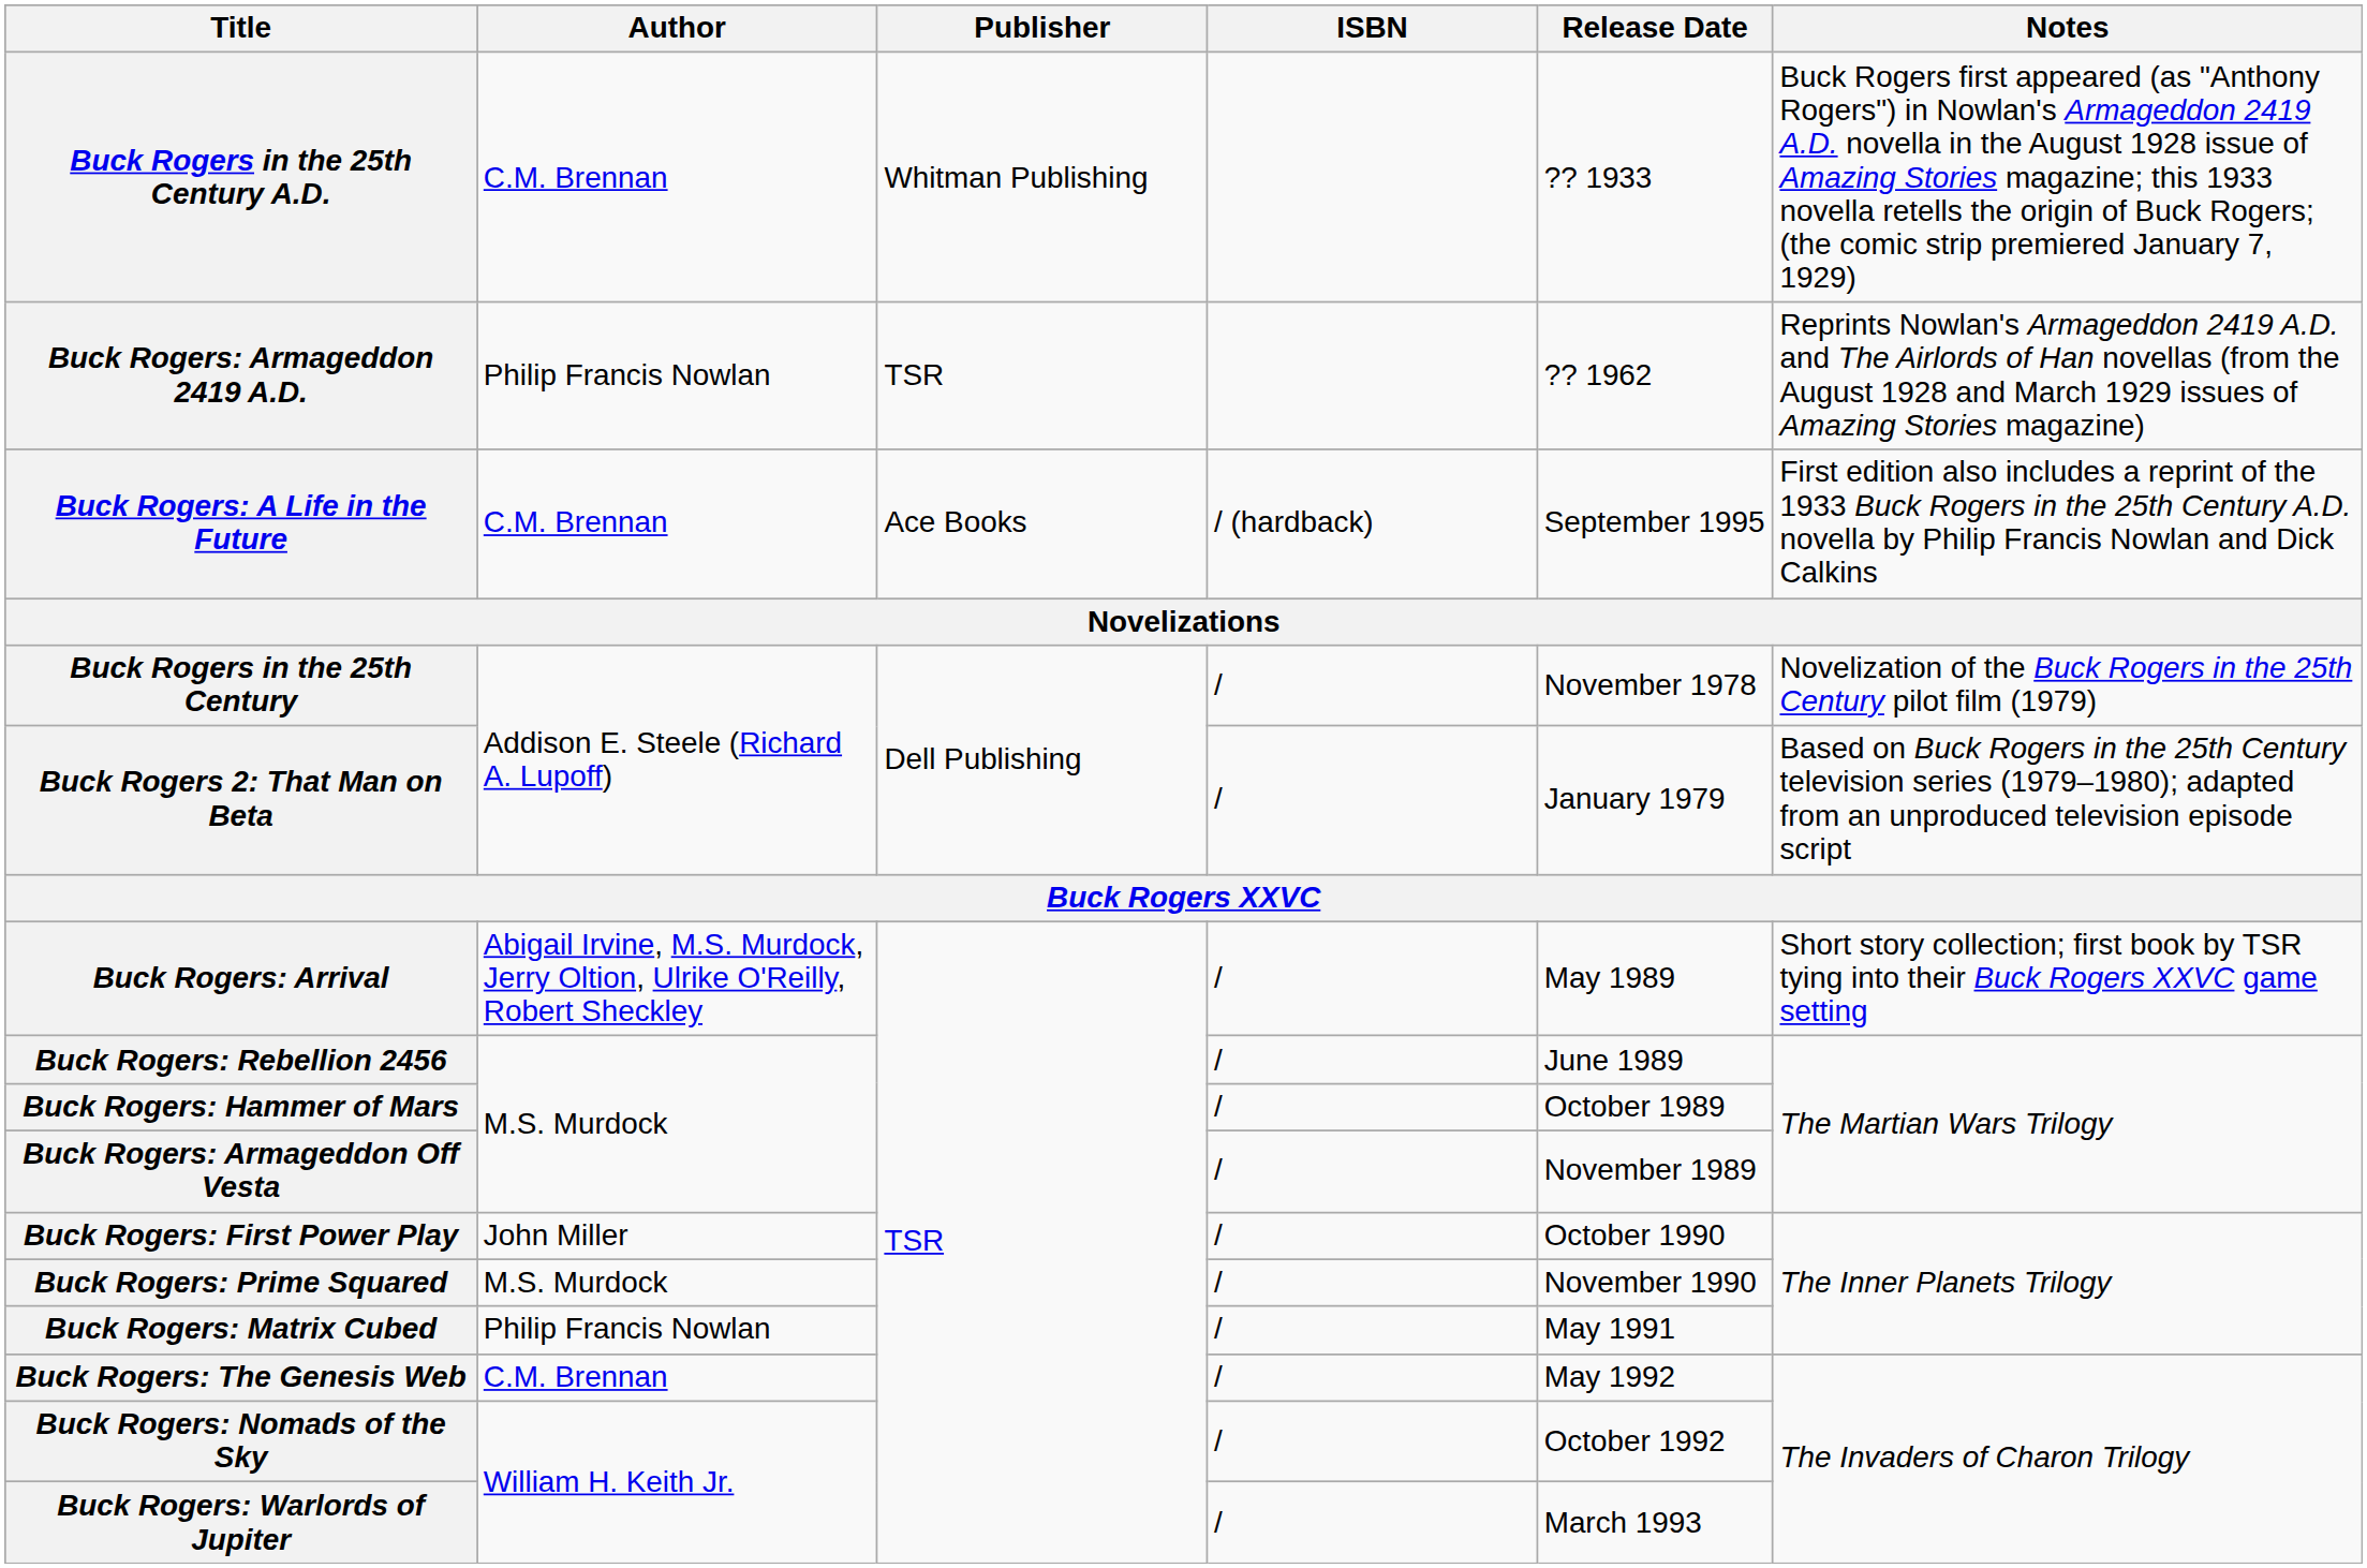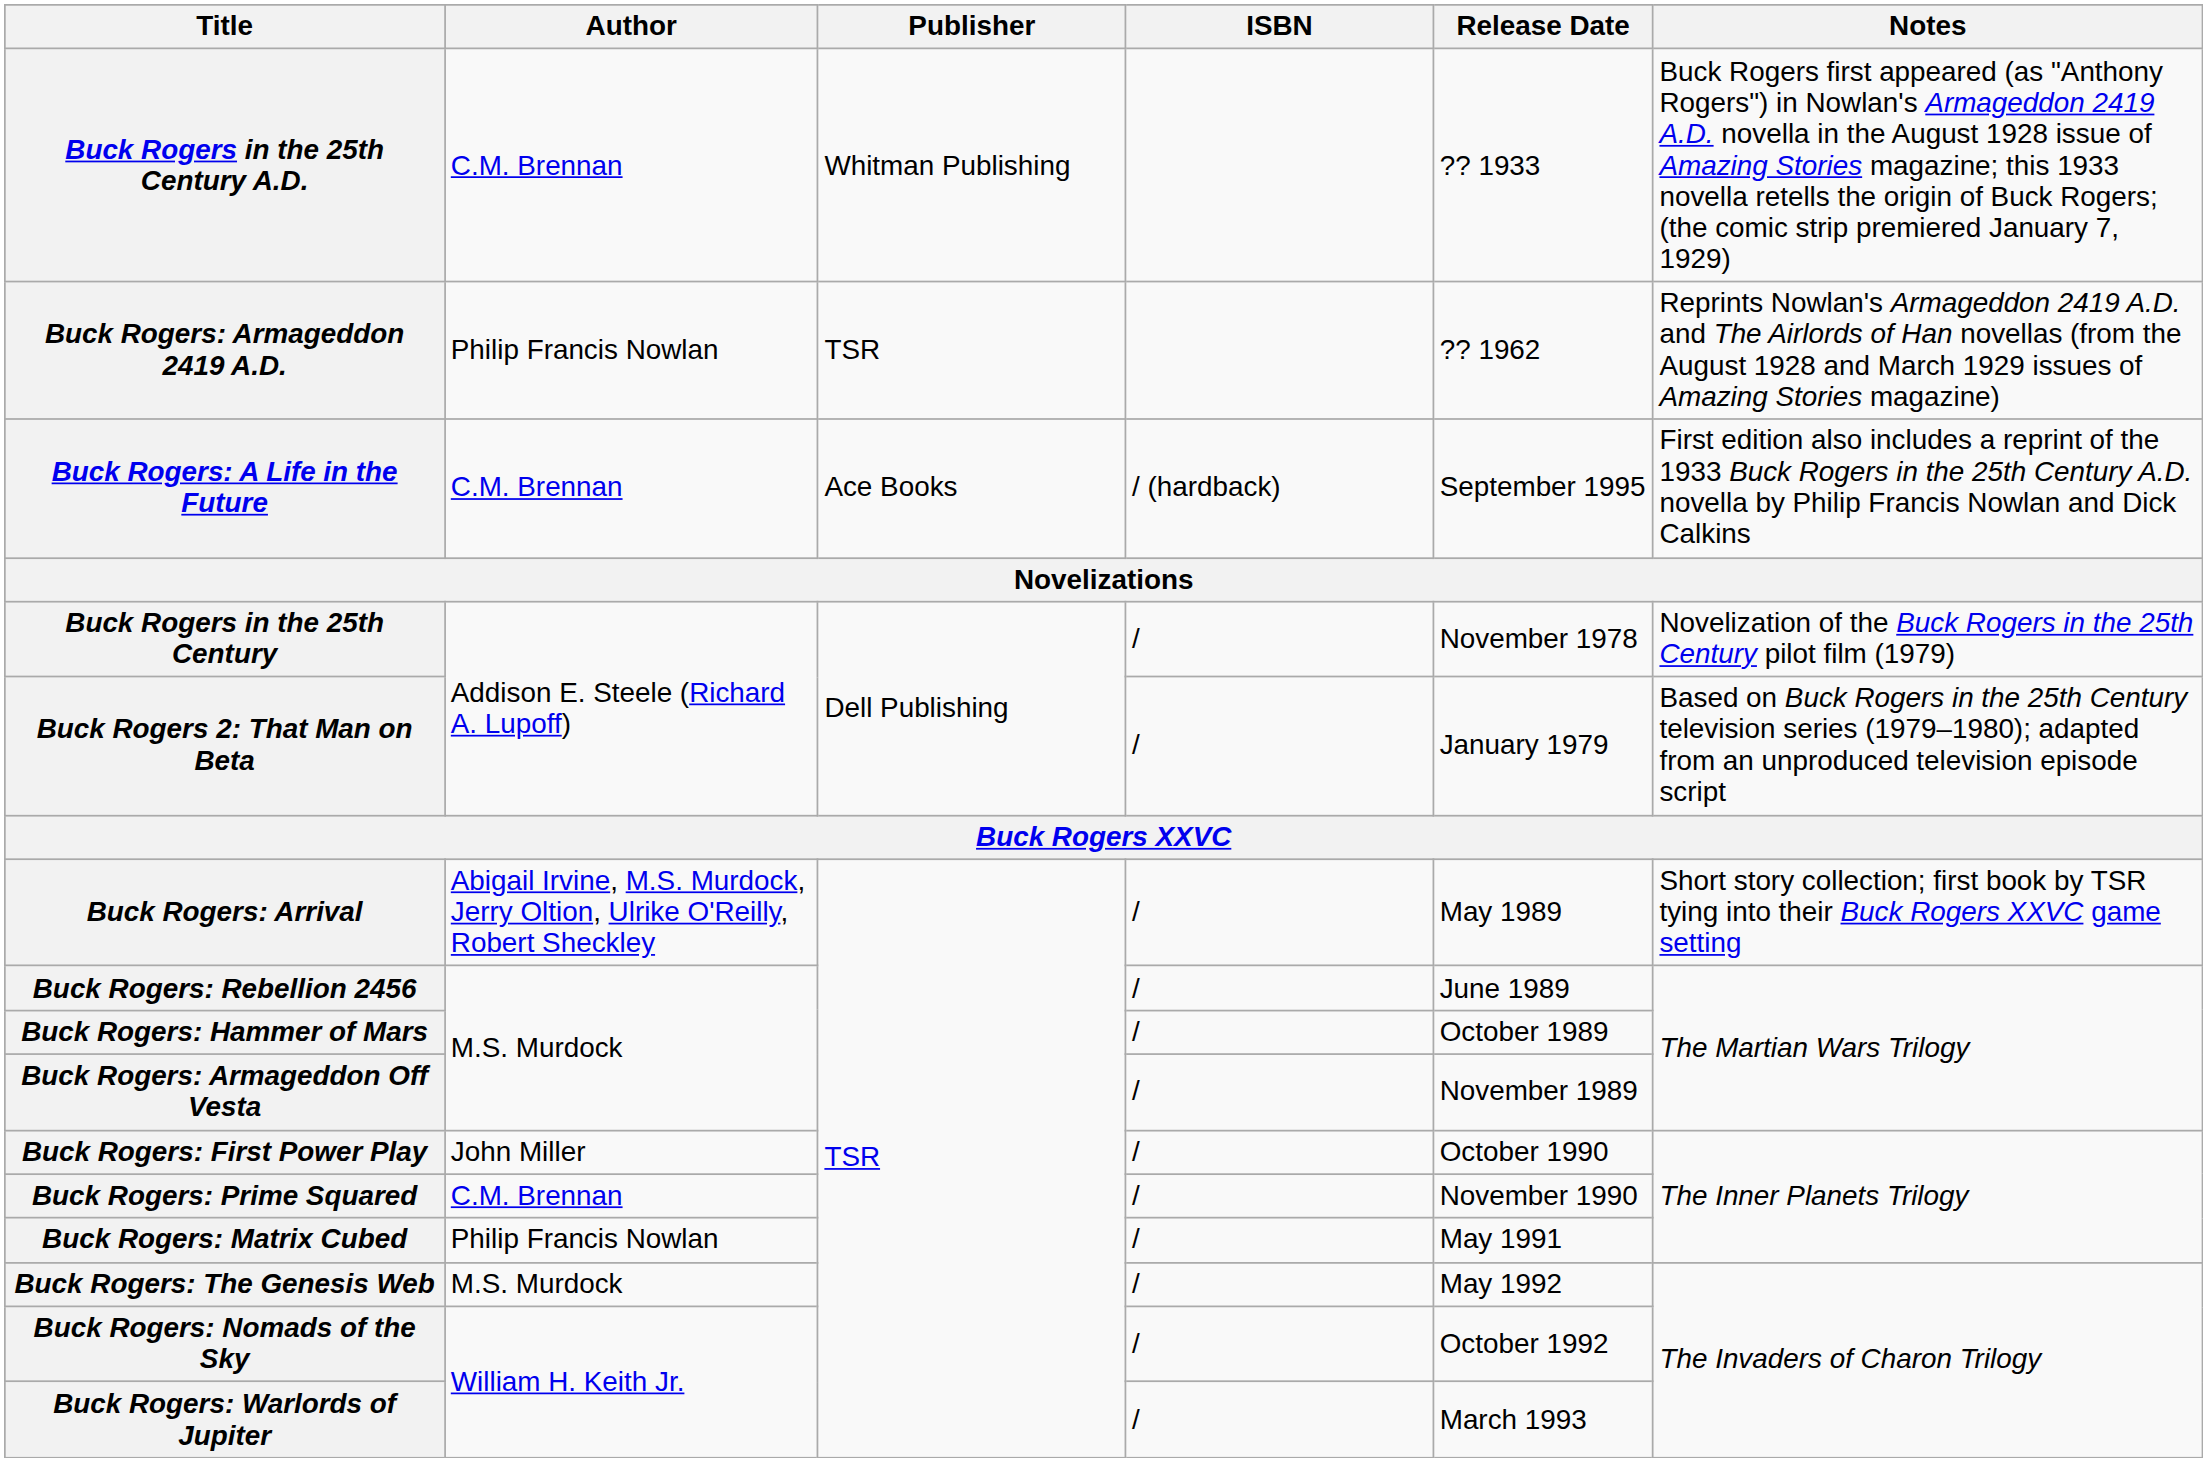 <table class="wikitable" width="100%">
 <tr>
 <th width="20%">Title</th>
 <th width="17%">Author</th>
 <th width="14%">Publisher</th>
 <th width="14%">ISBN</th>
 <th width="10%">Release Date</th>
 <th width="25%">Notes</th>
 </tr>
 <tr>
 <th><em><a href='#'>Buck Rogers</a> in the 25th Century A.D.</em></th>
 <td><a href='#'>C.M. Brennan</a></td>
 <td>Whitman Publishing</td>
 <td></td>
 <td>?? 1933</td>
 <td>Buck Rogers first appeared (as "Anthony Rogers") in Nowlan's <em><a href='#'>Armageddon 2419 A.D.</a></em> novella in the August 1928 issue of <em><a href='#'>Amazing Stories</a></em> magazine; this 1933 novella retells the origin of Buck Rogers; (the comic strip premiered January 7, 1929)</td>
 </tr>
 <tr>
 <th><em>Buck Rogers: Armageddon 2419 A.D.</em></th>
 <td>Philip Francis Nowlan</td>
 <td>TSR</td>
 <td></td>
 <td>?? 1962</td>
 <td>Reprints Nowlan's <em>Armageddon 2419 A.D.</em> and <em>The Airlords of Han</em> novellas (from the August 1928 and March 1929 issues of <em>Amazing Stories</em> magazine)</td>
 </tr>
 <tr>
 <th><em><a href='#'>Buck Rogers: A Life in the Future</a></em></th>
 <td><a href='#'>C.M. Brennan</a></td>
 <td>Ace Books</td>
 <td> /  (hardback)</td>
 <td>September 1995</td>
 <td>First edition also includes a reprint of the 1933 <em>Buck Rogers in the 25th Century A.D.</em> novella by Philip Francis Nowlan and Dick Calkins</td>
 </tr>
 <tr>
 <th colspan="6">Novelizations</th>
 </tr>
 <tr>
 <th><em>Buck Rogers in the 25th Century</em></th>
 <td rowspan="2">Addison E. Steele (<a href='#'>Richard A. Lupoff</a>)</td>
 <td rowspan="2">Dell Publishing</td>
 <td> / </td>
 <td>November 1978</td>
 <td>Novelization of the <em><a href='#'>Buck Rogers in the 25th Century</a></em> pilot film (1979)</td>
 </tr>
 <tr>
 <th><em>Buck Rogers 2: That Man on Beta</em></th>
 <td> / </td>
 <td>January 1979</td>
 <td>Based on <em>Buck Rogers in the 25th Century</em> television series (1979–1980); adapted from an unproduced television episode script</td>
 </tr>
 <tr>
 <th colspan="6"><em><a href='#'>Buck Rogers XXVC</a></em></th>
 </tr>
 <tr>
 <th><em>Buck Rogers: Arrival</em></th>
 <td><a href='#'>Abigail Irvine</a>, <a href='#'>M.S. Murdock</a>, <a href='#'>Jerry Oltion</a>, <a href='#'>Ulrike O'Reilly</a>, <a href='#'>Robert Sheckley</a></td>
 <td rowspan="10"><a href='#'>TSR</a></td>
 <td> / </td>
 <td>May 1989</td>
 <td>Short story collection; first book by TSR tying into their <em><a href='#'>Buck Rogers XXVC</a></em> <a href='#'>game setting</a></td>
 </tr>
 <tr>
 <th><em>Buck Rogers: Rebellion 2456</em></th>
 <td rowspan="3">M.S. Murdock</td>
 <td> / </td>
 <td>June 1989</td>
 <td rowspan="3"><em>The Martian Wars Trilogy</em></td>
 </tr>
 <tr>
 <th><em>Buck Rogers: Hammer of Mars</em></th>
 <td> / </td>
 <td>October 1989</td>
 </tr>
 <tr>
 <th><em>Buck Rogers: Armageddon Off Vesta</em></th>
 <td> / </td>
 <td>November 1989</td>
 </tr>
 <tr>
 <th><em>Buck Rogers: First Power Play</em></th>
 <td>John Miller</td>
 <td> / </td>
 <td>October 1990</td>
 <td rowspan="3"><em>The Inner Planets Trilogy</em></td>
 </tr>
 <tr>
 <th><em>Buck Rogers: Prime Squared</em></th>
-<td>M.S. Murdock</td>
+<td><a href='#'>C.M. Brennan</a></td>
 <td> / </td>
 <td>November 1990</td>
 </tr>
 <tr>
 <th><em>Buck Rogers: Matrix Cubed</em></th>
 <td>Philip Francis Nowlan</td>
 <td> / </td>
 <td>May 1991</td>
 </tr>
 <tr>
 <th><em>Buck Rogers: The Genesis Web</em></th>
-<td><a href='#'>C.M. Brennan</a></td>
+<td>M.S. Murdock</td>
 <td> / </td>
 <td>May 1992</td>
 <td rowspan="3"><em>The Invaders of Charon Trilogy</em></td>
 </tr>
 <tr>
 <th><em>Buck Rogers: Nomads of the Sky</em></th>
 <td rowspan="2"><a href='#'>William H. Keith Jr.</a></td>
 <td> / </td>
 <td>October 1992</td>
 </tr>
 <tr>
 <th><em>Buck Rogers: Warlords of Jupiter</em></th>
 <td> / </td>
 <td>March 1993</td>
 </tr>
 </table>
